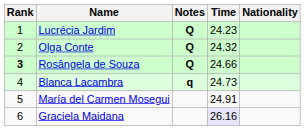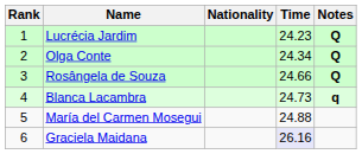 <table class="wikitable sortable" style="text-align:center">
 <tr>
 <th>Rank</th>
 <th>Name</th>
+<th>Nationality</th>
+<th>Time</th>
 <th>Notes</th>
-<th>Time</th>
-<th>Nationality</th>
 </tr>
 <tr bgcolor=ccffcc>
 <td align=center>1</td>
 <td align=left><a href='#'>Lucrécia Jardim</a></td>
+<td align=left></td>
+<td>24.23</td>
 <td><strong>Q</strong></td>
-<td>24.23</td>
-<td align=left></td>
 </tr>
 <tr bgcolor=ccffcc>
 <td align=center>2</td>
 <td align=left><a href='#'>Olga Conte</a></td>
+<td align=left></td>
+<td>24.34</td>
 <td><strong>Q</strong></td>
-<td>24.32</td>
-<td align=left></td>
 </tr>
 <tr bgcolor=ccffcc>
-<td align=center><strong>3</strong></td>
+<td align=center>3</td>
 <td align=left><a href='#'>Rosângela de Souza</a></td>
+<td align=left></td>
+<td>24.66</td>
 <td><strong>Q</strong></td>
-<td>24.66</td>
-<td align=left></td>
 </tr>
 <tr bgcolor=ddffdd>
 <td align=center>4</td>
 <td align=left><a href='#'>Blanca Lacambra</a></td>
+<td align=left></td>
+<td>24.73</td>
 <td><strong>q</strong></td>
-<td>24.73</td>
-<td align=left></td>
 </tr>
 <tr>
 <td align=center>5</td>
 <td align=left><a href='#'>María del Carmen Mosegui</a></td>
+<td align=left></td>
+<td>24.88</td>
 <td></td>
-<td>24.91</td>
-<td align=left></td>
 </tr>
 <tr>
 <td align=center>6</td>
 <td align=left><a href='#'>Graciela Maidana</a></td>
+<td align=left></td>
+<td style="background: lavender;">26.16</td>
 <td></td>
-<td style="background: lavender;">26.16</td>
-<td align=left></td>
 </tr>
 </table>
